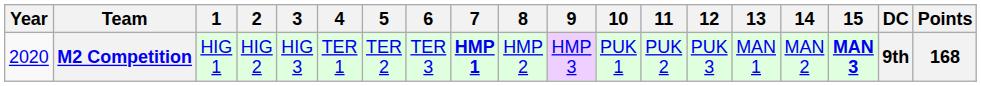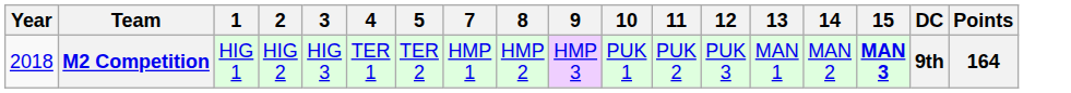 <table class="wikitable" style="text-align:center; font-size:85%">
 <tr>
 <th>Year</th>
 <th>Team</th>
 <th>1</th>
 <th>2</th>
 <th>3</th>
 <th>4</th>
 <th>5</th>
-<th>6</th>
 <th>7</th>
 <th>8</th>
 <th>9</th>
 <th>10</th>
 <th>11</th>
 <th>12</th>
 <th>13</th>
 <th>14</th>
 <th>15</th>
 <th>DC</th>
 <th>Points</th>
 </tr>
 <tr>
-<td><a href='#'>2020</a></td>
+<td><a href='#'>2018</a></td>
 <th nowrap><a href='#'>M2 Competition</a></th>
 <td style="background:#DFFFDF;"><a href='#'>HIG<br>1</a><br></td>
 <td style="background:#DFFFDF;"><a href='#'>HIG<br>2</a><br></td>
 <td style="background:#DFFFDF;"><a href='#'>HIG<br>3</a><br></td>
 <td style="background:#DFFFDF;"><a href='#'>TER<br>1</a><br></td>
 <td style="background:#DFFFDF;"><a href='#'>TER<br>2</a><br></td>
-<td style="background:#DFFFDF;"><a href='#'>TER<br>3</a><br></td>
-<td style="background:#DFFFDF;"><strong><a href='#'>HMP<br>1</a><br></strong></td>
+<td style="background:#DFFFDF;"><a href='#'>HMP<br>1</a><br></td>
 <td style="background:#DFFFDF;"><a href='#'>HMP<br>2</a><br></td>
 <td style="background:#EFCFFF;"><a href='#'>HMP<br>3</a><br></td>
 <td style="background:#DFFFDF;"><a href='#'>PUK<br>1</a><br></td>
 <td style="background:#DFFFDF;"><a href='#'>PUK<br>2</a><br></td>
 <td style="background:#DFFFDF;"><a href='#'>PUK<br>3</a><br></td>
 <td style="background:#DFFFDF;"><a href='#'>MAN<br>1</a><br></td>
 <td style="background:#DFFFDF;"><a href='#'>MAN<br>2</a><br></td>
 <td style="background:#DFFFDF;"><strong><a href='#'>MAN<br>3</a><br></strong></td>
 <th>9th</th>
-<th>168</th>
+<th>164</th>
 </tr>
 </table>
